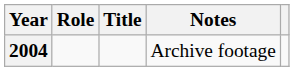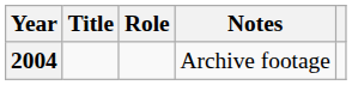 <table class="wikitable plainrowheaders sortable" style="margin-right: 0;">
 <tr>
 <th scope="col">Year</th>
+<th scope="col">Title</th>
 <th scope="col">Role</th>
-<th scope="col">Title</th>
 <th scope="col" class="unsortable">Notes</th>
 <th scope="col" class="unsortable"></th>
 </tr>
 <tr>
 <th scope="row">2004</th>
+<td><em></em></td>
 <td></td>
-<td><em></em></td>
 <td>Archive footage</td>
 <td style="text-align:center;"></td>
 </tr>
 </table>
